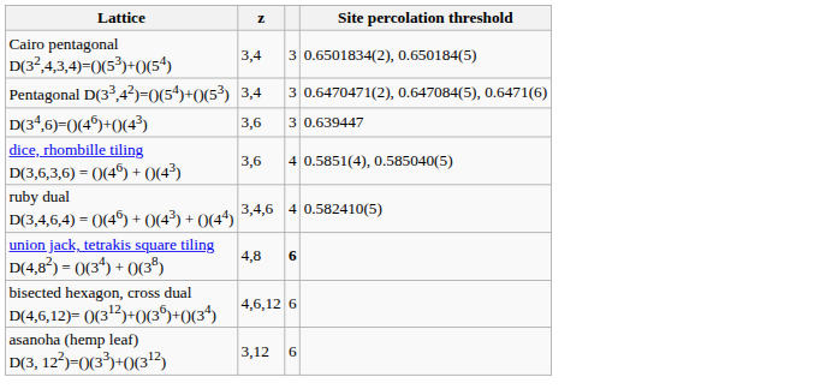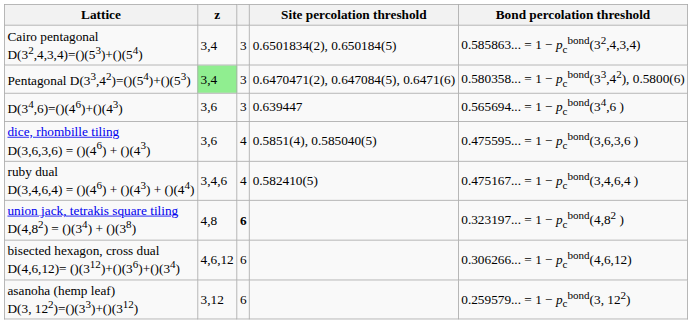 <table class="wikitable">
 <tr>
 <th>Lattice</th>
 <th>z</th>
 <th></th>
 <th>Site percolation threshold</th>
+<th>Bond percolation threshold</th>
 </tr>
 <tr>
 <td>Cairo pentagonal<br>D(3<sup>2</sup>,4,3,4)=()(5<sup>3</sup>)+()(5<sup>4</sup>)</td>
 <td>3,4</td>
 <td>3 </td>
 <td>0.6501834(2), 0.650184(5)</td>
+<td>0.585863... = 1 − <em>p</em><sub>c</sub><sup>bond</sup>(3<sup>2</sup>,4,3,4)</td>
 </tr>
 <tr>
 <td>Pentagonal D(3<sup>3</sup>,4<sup>2</sup>)=()(5<sup>4</sup>)+()(5<sup>3</sup>)</td>
-<td>3,4</td>
+<td style="background: lightgreen;">3,4</td>
 <td>3 </td>
 <td>0.6470471(2), 0.647084(5), 0.6471(6)</td>
+<td>0.580358... = 1 − <em>p</em><sub>c</sub><sup>bond</sup>(3<sup>3</sup>,4<sup>2</sup>), 0.5800(6)</td>
 </tr>
 <tr>
 <td>D(3<sup>4</sup>,6)=()(4<sup>6</sup>)+()(4<sup>3</sup>)</td>
 <td>3,6</td>
 <td>3 </td>
 <td>0.639447</td>
+<td>0.565694... = 1 − <em>p</em><sub>c</sub><sup>bond</sup>(3<sup>4</sup>,6 )</td>
 </tr>
 <tr>
 <td><a href='#'>dice, rhombille tiling</a><br>D(3,6,3,6) = ()(4<sup>6</sup>) + ()(4<sup>3</sup>)</td>
 <td>3,6</td>
 <td>4</td>
 <td>0.5851(4), 0.585040(5)</td>
+<td>0.475595... = 1 − <em>p</em><sub>c</sub><sup>bond</sup>(3,6,3,6 )</td>
 </tr>
 <tr>
 <td>ruby dual<br>D(3,4,6,4) = ()(4<sup>6</sup>) + ()(4<sup>3</sup>) + ()(4<sup>4</sup>)</td>
 <td>3,4,6</td>
 <td>4</td>
 <td>0.582410(5)</td>
+<td>0.475167... = 1 − <em>p</em><sub>c</sub><sup>bond</sup>(3,4,6,4 )</td>
 </tr>
 <tr>
 <td><a href='#'>union jack, tetrakis square tiling</a><br>D(4,8<sup>2</sup>) = ()(3<sup>4</sup>) + ()(3<sup>8</sup>)</td>
 <td>4,8</td>
 <td><strong>6</strong></td>
 <td></td>
+<td>0.323197... = 1 − <em>p</em><sub>c</sub><sup>bond</sup>(4,8<sup>2</sup> )</td>
 </tr>
 <tr>
 <td>bisected hexagon, cross dual<br>D(4,6,12)= ()(3<sup>12</sup>)+()(3<sup>6</sup>)+()(3<sup>4</sup>)</td>
 <td>4,6,12</td>
 <td>6</td>
 <td></td>
+<td>0.306266... = 1 − <em>p</em><sub>c</sub><sup>bond</sup>(4,6,12)</td>
 </tr>
 <tr>
 <td>asanoha (hemp leaf)<br>D(3, 12<sup>2</sup>)=()(3<sup>3</sup>)+()(3<sup>12</sup>)</td>
 <td>3,12</td>
 <td>6</td>
 <td></td>
+<td>0.259579... = 1 − <em>p</em><sub>c</sub><sup>bond</sup>(3, 12<sup>2</sup>)</td>
 </tr>
 </table>
